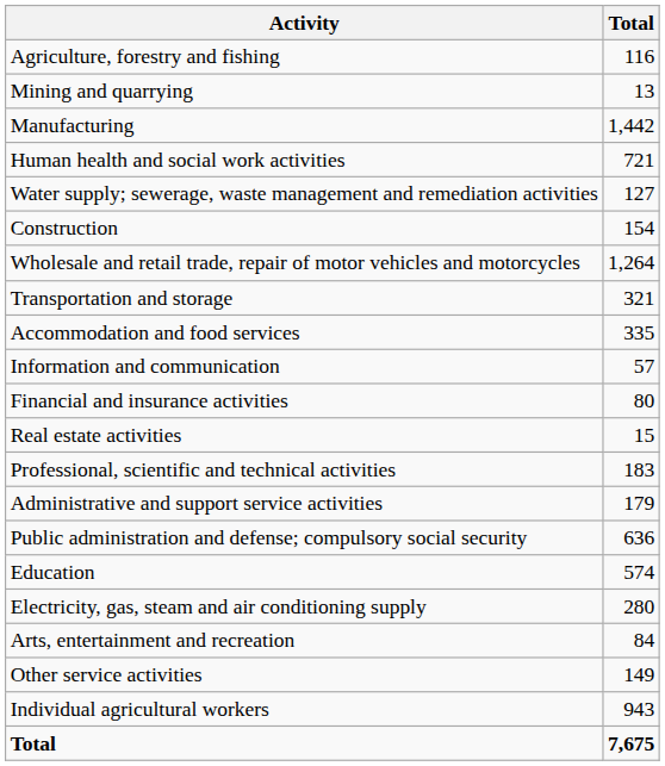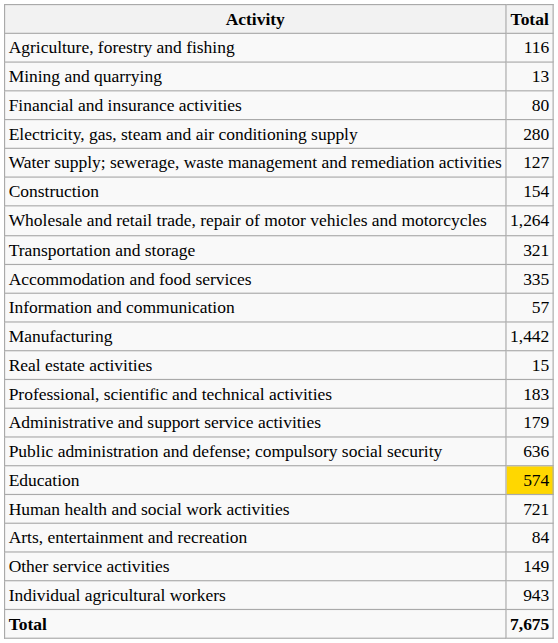 <table class="wikitable sortable" style="font-size:95%;">
 <tr>
 <th>Activity</th>
 <th>Total</th>
 </tr>
 <tr>
 <td>Agriculture, forestry and fishing</td>
 <td align="right">116</td>
 </tr>
 <tr>
 <td>Mining and quarrying</td>
 <td align="right">13</td>
 </tr>
 <tr>
-<td>Manufacturing</td>
-<td align="right">1,442</td>
+<td>Financial and insurance activities</td>
+<td align="right">80</td>
 </tr>
 <tr>
-<td>Human health and social work activities</td>
-<td align="right">721</td>
+<td>Electricity, gas, steam and air conditioning supply</td>
+<td align="right">280</td>
 </tr>
 <tr>
 <td>Water supply; sewerage, waste management and remediation activities</td>
 <td align="right">127</td>
 </tr>
 <tr>
 <td>Construction</td>
 <td align="right">154</td>
 </tr>
 <tr>
 <td>Wholesale and retail trade, repair of motor vehicles and motorcycles</td>
 <td align="right">1,264</td>
 </tr>
 <tr>
 <td>Transportation and storage</td>
 <td align="right">321</td>
 </tr>
 <tr>
 <td>Accommodation and food services</td>
 <td align="right">335</td>
 </tr>
 <tr>
 <td>Information and communication</td>
 <td align="right">57</td>
 </tr>
 <tr>
-<td>Financial and insurance activities</td>
-<td align="right">80</td>
+<td>Manufacturing</td>
+<td align="right">1,442</td>
 </tr>
 <tr>
 <td>Real estate activities</td>
 <td align="right">15</td>
 </tr>
 <tr>
 <td>Professional, scientific and technical activities</td>
 <td align="right">183</td>
 </tr>
 <tr>
 <td>Administrative and support service activities</td>
 <td align="right">179</td>
 </tr>
 <tr>
 <td>Public administration and defense; compulsory social security</td>
 <td align="right">636</td>
 </tr>
 <tr>
 <td>Education</td>
-<td align="right">574</td>
+<td align="right" style="background: gold;">574</td>
 </tr>
 <tr>
-<td>Electricity, gas, steam and air conditioning supply</td>
-<td align="right">280</td>
+<td>Human health and social work activities</td>
+<td align="right">721</td>
 </tr>
 <tr>
 <td>Arts, entertainment and recreation</td>
 <td align="right">84</td>
 </tr>
 <tr>
 <td>Other service activities</td>
 <td align="right">149</td>
 </tr>
 <tr>
 <td>Individual agricultural workers</td>
 <td align="right">943</td>
 </tr>
 <tr class="sortbottom">
 <td><strong>Total</strong></td>
 <td align="right"><strong>7,675</strong></td>
 </tr>
 </table>
